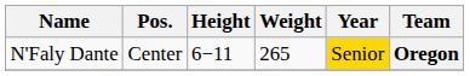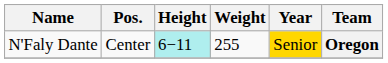 <table class="wikitable sortable" border="1">
 <tr>
 <th>Name</th>
 <th>Pos.</th>
 <th>Height</th>
 <th>Weight</th>
 <th>Year</th>
 <th>Team</th>
 </tr>
 <tr>
 <td>N'Faly Dante</td>
 <td>Center</td>
-<td>6−11</td>
-<td>265</td>
+<td style="background: paleturquoise;">6−11</td>
+<td>255</td>
 <td style="background: gold;">Senior</td>
 <th style=>Oregon</th>
 </tr>
 <tr>
 </tr>
 </table>
